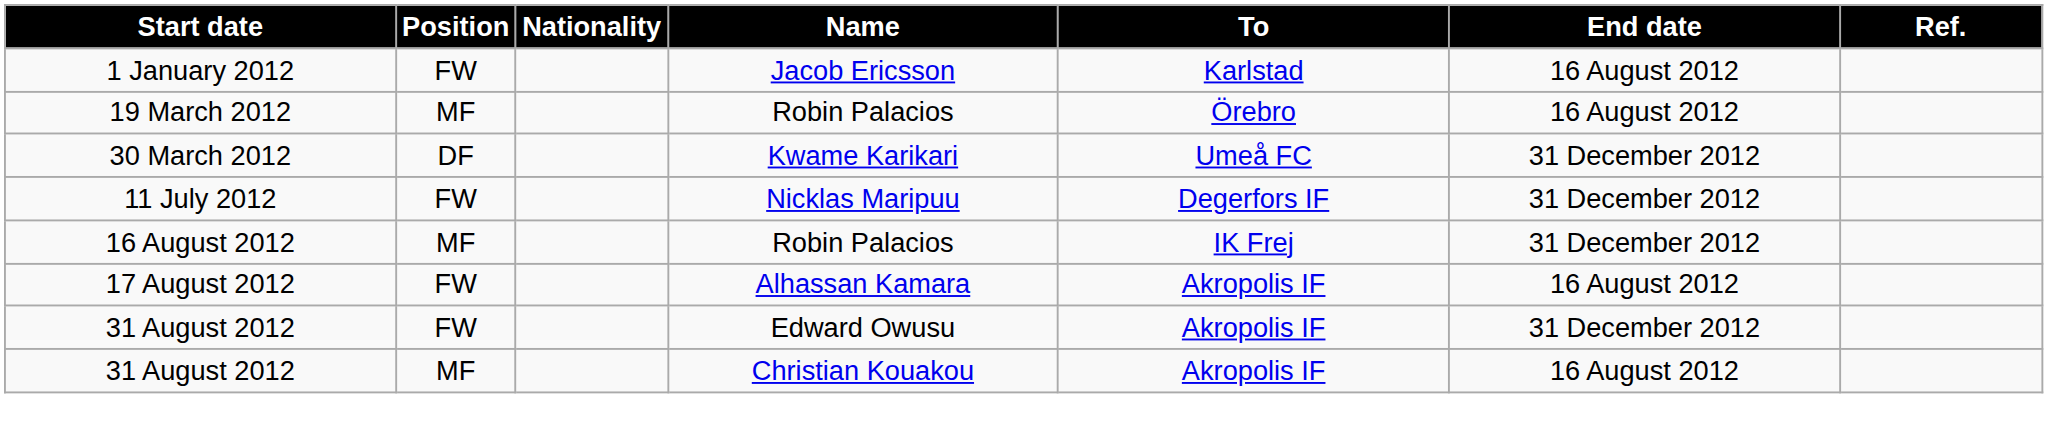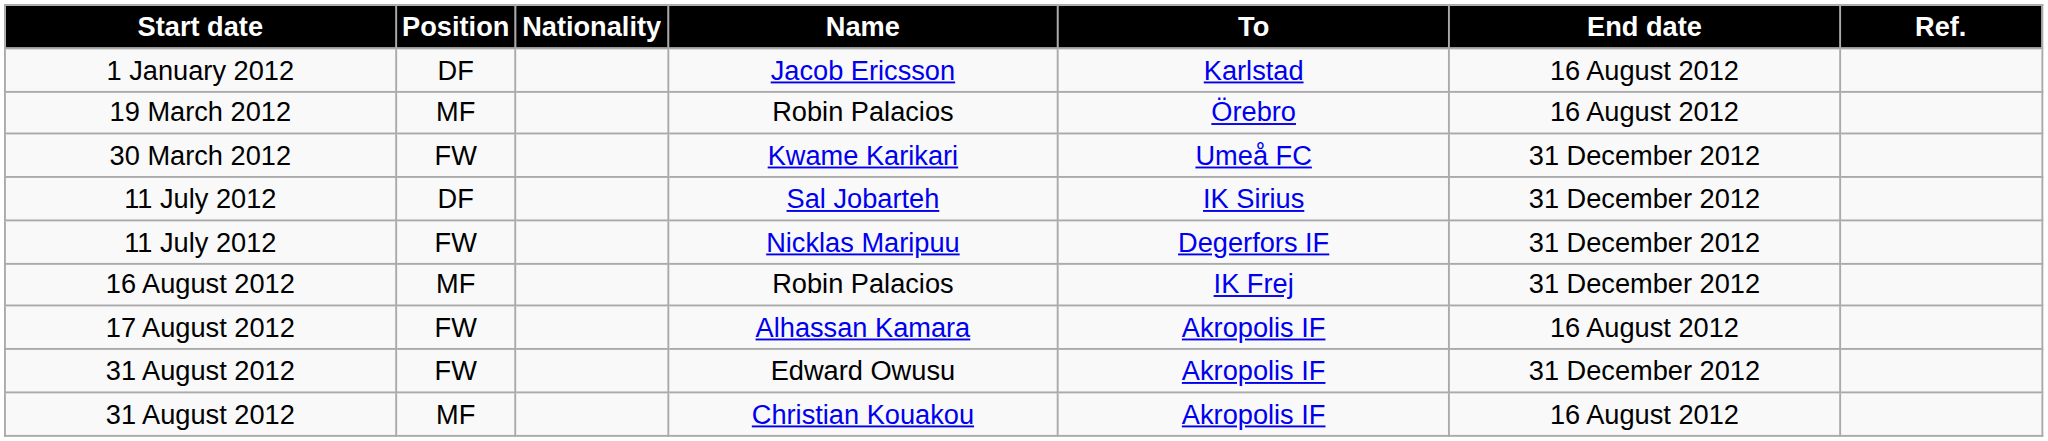 <table class="wikitable"  style="text-align:center; font-size:90%; ">
 <tr>
 <th style="background:#000000; color:white; width:200px;">Start date</th>
 <th style="background:#000000; color:white; width:50px;">Position</th>
 <th style="background:#000000; color:white; width:50px;">Nationality</th>
 <th style="background:#000000; color:white; width:200px;">Name</th>
 <th style="background:#000000; color:white; width:200px;">To</th>
 <th style="background:#000000; color:white; width:200px;">End date</th>
 <th style="background:#000000; color:white; width:100px;">Ref.</th>
 </tr>
 <tr>
 <td>1 January 2012</td>
-<td>FW</td>
+<td>DF</td>
 <td></td>
 <td><a href='#'>Jacob Ericsson</a></td>
 <td><a href='#'>Karlstad</a></td>
 <td>16 August 2012</td>
 <td></td>
 </tr>
 <tr>
 <td>19 March 2012</td>
 <td>MF</td>
 <td></td>
 <td>Robin Palacios</td>
 <td><a href='#'>Örebro</a></td>
 <td>16 August 2012</td>
 <td></td>
 </tr>
 <tr>
 <td>30 March 2012</td>
-<td>DF</td>
+<td>FW</td>
 <td></td>
 <td><a href='#'>Kwame Karikari</a></td>
 <td><a href='#'>Umeå FC</a></td>
+<td>31 December 2012</td>
+<td></td>
+</tr>
+<tr>
+<td>11 July 2012</td>
+<td>DF</td>
+<td></td>
+<td><a href='#'>Sal Jobarteh</a></td>
+<td><a href='#'>IK Sirius</a></td>
 <td>31 December 2012</td>
 <td></td>
 </tr>
 <tr>
 <td>11 July 2012</td>
 <td>FW</td>
 <td></td>
 <td><a href='#'>Nicklas Maripuu</a></td>
 <td><a href='#'>Degerfors IF</a></td>
 <td>31 December 2012</td>
 <td></td>
 </tr>
 <tr>
 <td>16 August 2012</td>
 <td>MF</td>
 <td></td>
 <td>Robin Palacios</td>
 <td><a href='#'>IK Frej</a></td>
 <td>31 December 2012</td>
 <td></td>
 </tr>
 <tr>
 <td>17 August 2012</td>
 <td>FW</td>
 <td></td>
 <td><a href='#'>Alhassan Kamara</a></td>
 <td><a href='#'>Akropolis IF</a></td>
 <td>16 August 2012</td>
 <td></td>
 </tr>
 <tr>
 <td>31 August 2012</td>
 <td>FW</td>
 <td></td>
 <td>Edward Owusu</td>
 <td><a href='#'>Akropolis IF</a></td>
 <td>31 December 2012</td>
 <td></td>
 </tr>
 <tr>
 <td>31 August 2012</td>
 <td>MF</td>
 <td></td>
 <td><a href='#'>Christian Kouakou</a></td>
 <td><a href='#'>Akropolis IF</a></td>
 <td>16 August 2012</td>
 <td></td>
 </tr>
 </table>
